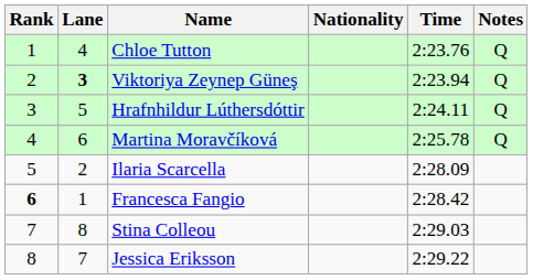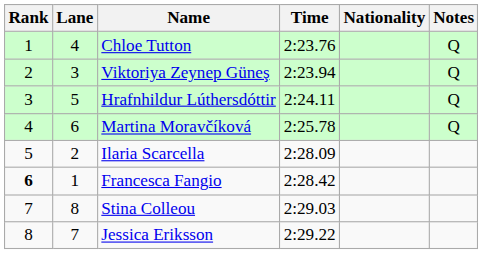 <table class="wikitable sortable" style="text-align:center">
 <tr>
 <th>Rank</th>
 <th>Lane</th>
 <th>Name</th>
+<th>Time</th>
 <th>Nationality</th>
-<th>Time</th>
 <th>Notes</th>
 </tr>
 <tr bgcolor=ccffcc>
 <td>1</td>
 <td>4</td>
 <td align=left><a href='#'>Chloe Tutton</a></td>
+<td>2:23.76</td>
 <td align=left></td>
-<td>2:23.76</td>
 <td>Q</td>
 </tr>
 <tr bgcolor=ccffcc>
 <td>2</td>
-<td><strong>3</strong></td>
+<td>3</td>
 <td align=left><a href='#'>Viktoriya Zeynep Güneş</a></td>
+<td>2:23.94</td>
 <td align=left></td>
-<td>2:23.94</td>
 <td>Q</td>
 </tr>
 <tr bgcolor=ccffcc>
 <td>3</td>
 <td>5</td>
 <td align=left><a href='#'>Hrafnhildur Lúthersdóttir</a></td>
+<td>2:24.11</td>
 <td align=left></td>
-<td>2:24.11</td>
 <td>Q</td>
 </tr>
 <tr bgcolor=ccffcc>
 <td>4</td>
 <td>6</td>
 <td align=left><a href='#'>Martina Moravčíková</a></td>
+<td>2:25.78</td>
 <td align=left></td>
-<td>2:25.78</td>
 <td>Q</td>
 </tr>
 <tr>
 <td>5</td>
 <td>2</td>
 <td align=left><a href='#'>Ilaria Scarcella</a></td>
+<td>2:28.09</td>
 <td align=left></td>
-<td>2:28.09</td>
 <td></td>
 </tr>
 <tr>
 <td><strong>6</strong></td>
 <td>1</td>
 <td align=left><a href='#'>Francesca Fangio</a></td>
+<td>2:28.42</td>
 <td align=left></td>
-<td>2:28.42</td>
 <td></td>
 </tr>
 <tr>
 <td>7</td>
 <td>8</td>
 <td align=left><a href='#'>Stina Colleou</a></td>
+<td>2:29.03</td>
 <td align=left></td>
-<td>2:29.03</td>
 <td></td>
 </tr>
 <tr>
 <td>8</td>
 <td>7</td>
 <td align=left><a href='#'>Jessica Eriksson</a></td>
+<td>2:29.22</td>
 <td align=left></td>
-<td>2:29.22</td>
 <td></td>
 </tr>
 </table>
